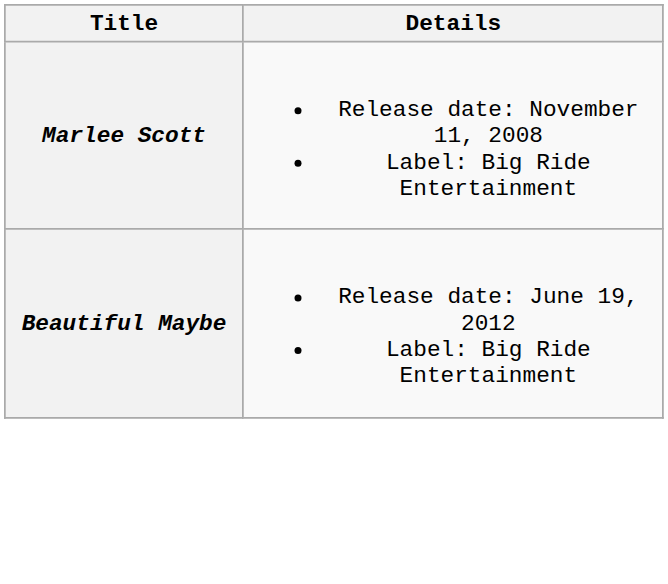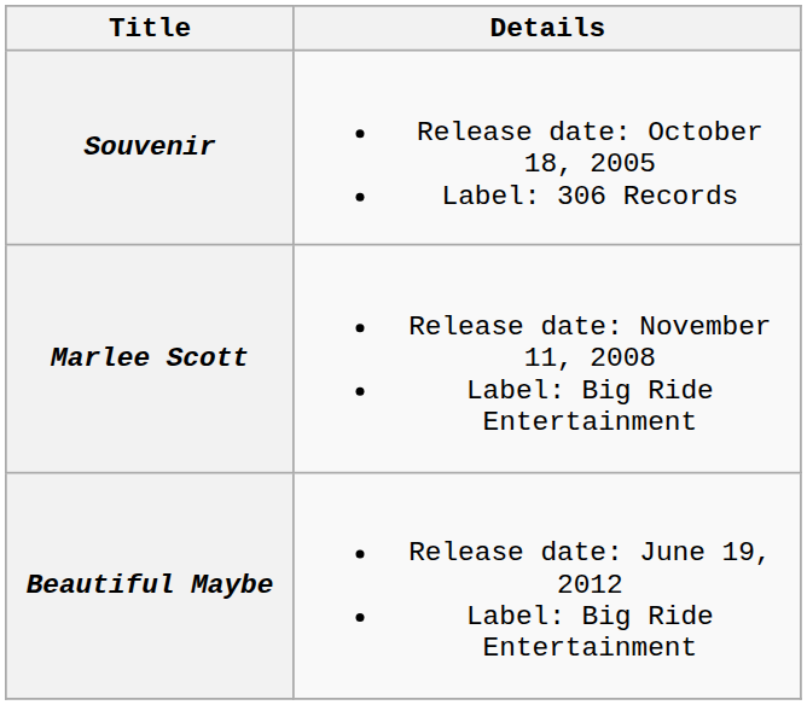 <table class="wikitable plainrowheaders" style="text-align:center;">
 <tr>
 <th style="width:10em;">Title</th>
 <th style="width:18em;">Details</th>
+</tr>
+<tr>
+<th scope="row"><em>Souvenir</em></th>
+<td><br><ul><li>Release date: October 18, 2005</li><li>Label: 306 Records</li></ul></td>
 </tr>
 <tr>
 <th scope="row"><em>Marlee Scott</em></th>
 <td><br><ul><li>Release date: November 11, 2008</li><li>Label: Big Ride Entertainment</li></ul></td>
 </tr>
 <tr>
 <th scope="row"><em>Beautiful Maybe</em></th>
 <td><br><ul><li>Release date: June 19, 2012</li><li>Label: Big Ride Entertainment</li></ul></td>
 </tr>
 </table>
